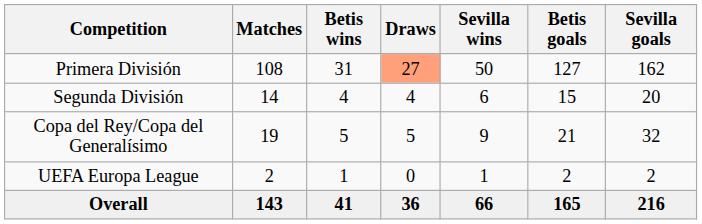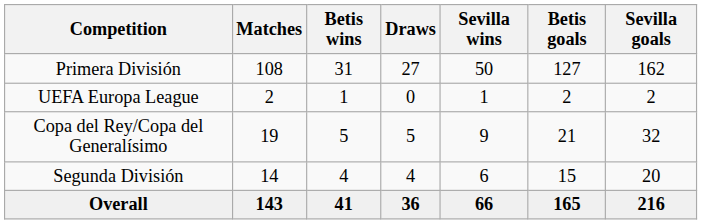 <table class="wikitable" style="text-align: center;">
 <tr>
 <th>Competition</th>
 <th>Matches</th>
 <th>Betis wins</th>
 <th>Draws</th>
 <th>Sevilla wins</th>
 <th>Betis goals</th>
 <th>Sevilla goals</th>
 </tr>
 <tr>
 <td>Primera División</td>
 <td>108</td>
 <td>31</td>
-<td style="background: lightsalmon;">27</td>
+<td>27</td>
 <td>50</td>
 <td>127</td>
 <td>162</td>
 </tr>
 <tr>
-<td>Segunda División</td>
-<td>14</td>
-<td>4</td>
-<td>4</td>
-<td>6</td>
-<td>15</td>
-<td>20</td>
+<td>UEFA Europa League</td>
+<td>2</td>
+<td>1</td>
+<td>0</td>
+<td>1</td>
+<td>2</td>
+<td>2</td>
 </tr>
 <tr>
 <td>Copa del Rey/Copa del Generalísimo</td>
 <td>19</td>
 <td>5</td>
 <td>5</td>
 <td>9</td>
 <td>21</td>
 <td>32</td>
 </tr>
 <tr>
-<td>UEFA Europa League</td>
-<td>2</td>
-<td>1</td>
-<td>0</td>
-<td>1</td>
-<td>2</td>
-<td>2</td>
+<td>Segunda División</td>
+<td>14</td>
+<td>4</td>
+<td>4</td>
+<td>6</td>
+<td>15</td>
+<td>20</td>
 </tr>
 <tr style="font-weight:bold;background:#f0f0f0">
 <td>Overall</td>
 <td>143</td>
 <td>41</td>
 <td>36</td>
 <td>66</td>
 <td>165</td>
 <td>216</td>
 </tr>
 </table>
